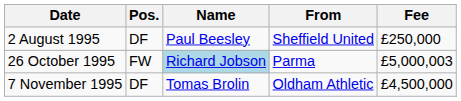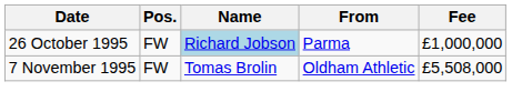 <table class="wikitable">
 <tr>
 <th>Date</th>
 <th>Pos.</th>
 <th>Name</th>
 <th>From</th>
 <th>Fee</th>
 </tr>
 <tr>
-<td>2 August 1995</td>
-<td>DF</td>
-<td> <a href='#'>Paul Beesley</a></td>
-<td> <a href='#'>Sheffield United</a></td>
-<td>£250,000</td>
-</tr>
-<tr>
 <td>26 October 1995</td>
 <td>FW</td>
 <td style="background: lightblue;"> <a href='#'>Richard Jobson</a></td>
 <td> <a href='#'>Parma</a></td>
-<td>£5,000,003</td>
+<td>£1,000,000</td>
 </tr>
 <tr>
 <td>7 November 1995</td>
-<td>DF</td>
+<td>FW</td>
 <td> <a href='#'>Tomas Brolin</a></td>
 <td> <a href='#'>Oldham Athletic</a></td>
-<td>£4,500,000</td>
+<td>£5,508,000</td>
 </tr>
 </table>
